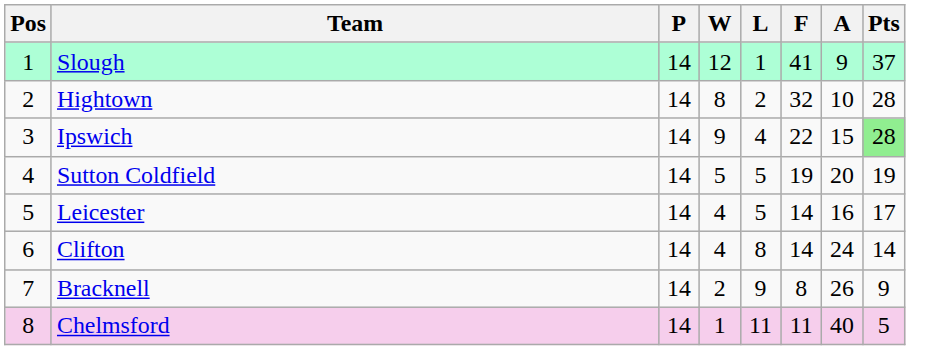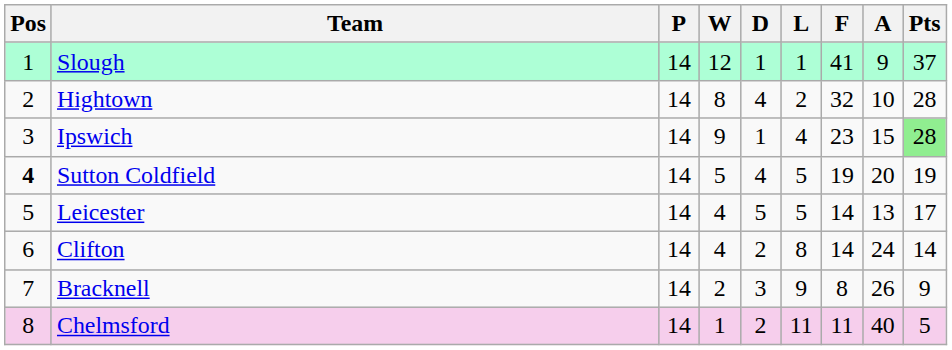 <table class="wikitable" style="font-size: 100%">
 <tr>
 <th width=20>Pos</th>
 <th width=400>Team</th>
 <th width=20>P</th>
 <th width=20>W</th>
+<th width=20>D</th>
 <th width=20>L</th>
 <th width=20>F</th>
 <th width=20>A</th>
 <th width=20>Pts</th>
 </tr>
 <tr align=center style="background: #ADFFD6;">
 <td>1</td>
 <td align="left"><a href='#'>Slough</a></td>
 <td>14</td>
 <td>12</td>
 <td>1</td>
+<td>1</td>
 <td>41</td>
 <td>9</td>
 <td>37</td>
 </tr>
 <tr align=center>
 <td>2</td>
 <td align="left"><a href='#'>Hightown</a></td>
 <td>14</td>
 <td>8</td>
+<td>4</td>
 <td>2</td>
 <td>32</td>
 <td>10</td>
 <td>28</td>
 </tr>
 <tr align=center>
 <td>3</td>
 <td align="left"><a href='#'>Ipswich</a></td>
 <td>14</td>
 <td>9</td>
+<td>1</td>
 <td>4</td>
-<td>22</td>
+<td>23</td>
 <td>15</td>
 <td style="background: lightgreen;">28</td>
 </tr>
 <tr align=center>
-<td>4</td>
+<td><strong>4</strong></td>
 <td align="left"><a href='#'>Sutton Coldfield</a></td>
 <td>14</td>
 <td>5</td>
+<td>4</td>
 <td>5</td>
 <td>19</td>
 <td>20</td>
 <td>19</td>
 </tr>
 <tr align=center>
 <td>5</td>
 <td align="left"><a href='#'>Leicester</a></td>
 <td>14</td>
 <td>4</td>
 <td>5</td>
+<td>5</td>
 <td>14</td>
-<td>16</td>
+<td>13</td>
 <td>17</td>
 </tr>
 <tr align=center>
 <td>6</td>
 <td align="left"><a href='#'>Clifton</a></td>
 <td>14</td>
 <td>4</td>
+<td>2</td>
 <td>8</td>
 <td>14</td>
 <td>24</td>
 <td>14</td>
 </tr>
 <tr align=center>
 <td>7</td>
 <td align="left"><a href='#'>Bracknell</a></td>
 <td>14</td>
 <td>2</td>
+<td>3</td>
 <td>9</td>
 <td>8</td>
 <td>26</td>
 <td>9</td>
 </tr>
 <tr align=center style="background: #F6CEEC;">
 <td>8</td>
 <td align="left"><a href='#'>Chelmsford</a></td>
 <td>14</td>
 <td>1</td>
+<td>2</td>
 <td>11</td>
 <td>11</td>
 <td>40</td>
 <td>5</td>
 </tr>
 </table>
